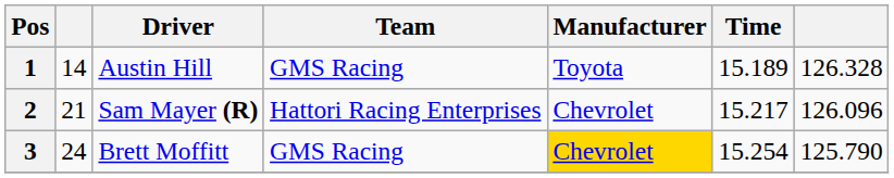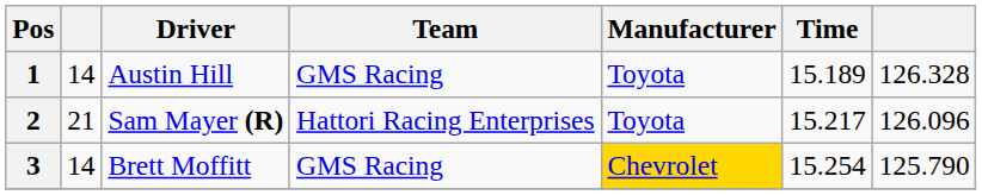 <table class="wikitable" style="font-size:95%">
 <tr>
 <th>Pos</th>
 <th></th>
 <th>Driver</th>
 <th>Team</th>
 <th>Manufacturer</th>
 <th>Time</th>
 <th></th>
 </tr>
 <tr>
 <th>1</th>
 <td>14</td>
 <td><a href='#'>Austin Hill</a></td>
 <td><a href='#'>GMS Racing</a></td>
 <td><a href='#'>Toyota</a></td>
 <td>15.189</td>
 <td>126.328</td>
 </tr>
 <tr>
 <th>2</th>
 <td>21</td>
 <td><a href='#'>Sam Mayer</a> <strong>(R)</strong></td>
 <td><a href='#'>Hattori Racing Enterprises</a></td>
-<td><a href='#'>Chevrolet</a></td>
+<td><a href='#'>Toyota</a></td>
 <td>15.217</td>
 <td>126.096</td>
 </tr>
 <tr>
 <th>3</th>
-<td>24</td>
+<td>14</td>
 <td><a href='#'>Brett Moffitt</a></td>
 <td><a href='#'>GMS Racing</a></td>
 <td style="background: gold;"><a href='#'>Chevrolet</a></td>
 <td>15.254</td>
 <td>125.790</td>
 </tr>
 <tr>
 </tr>
 </table>
